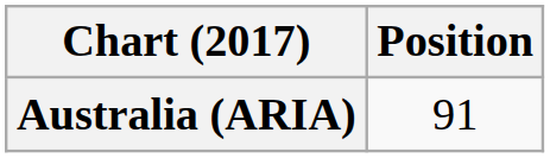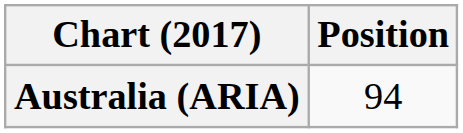 <table class="wikitable plainrowheaders" style="text-align:center">
 <tr>
 <th scope="col">Chart (2017)</th>
 <th scope="col">Position</th>
 </tr>
 <tr>
 <th scope="row">Australia (ARIA)</th>
-<td>91</td>
+<td>94</td>
 </tr>
 </table>
